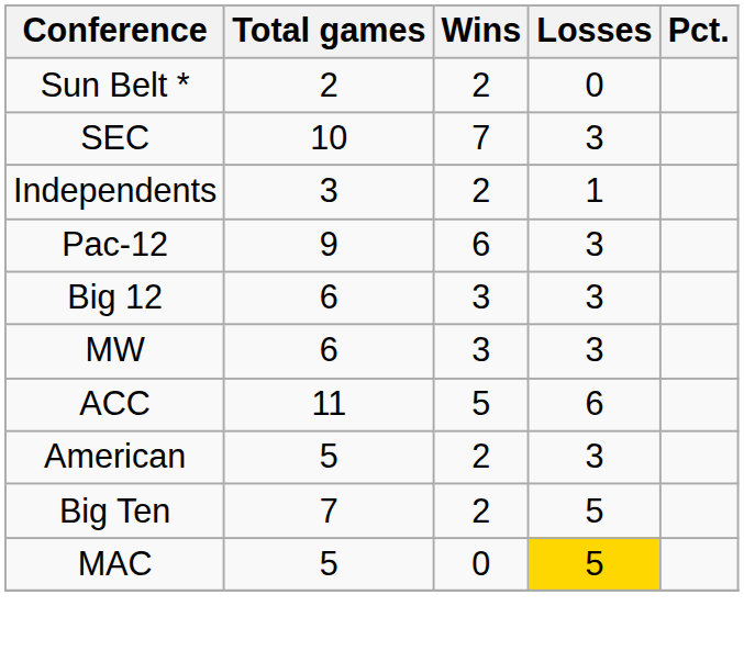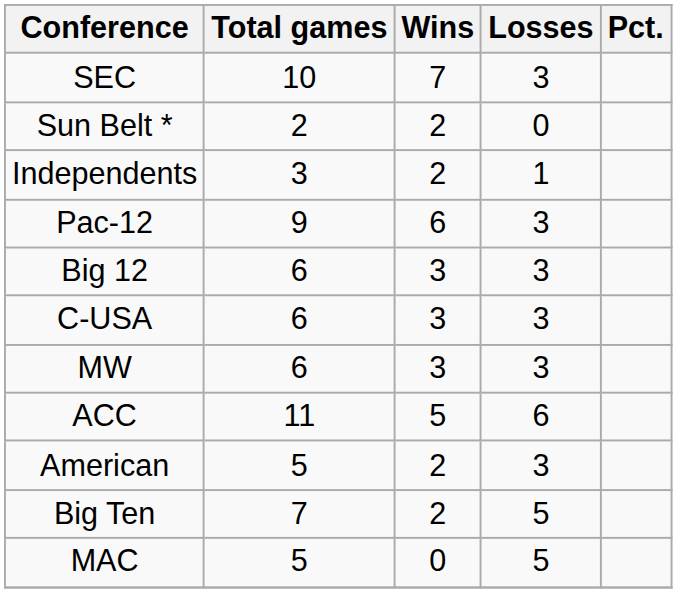 <table class="wikitable sortable">
 <tr>
 <th>Conference</th>
 <th>Total games</th>
 <th>Wins</th>
 <th>Losses</th>
 <th>Pct.</th>
 </tr>
 <tr align="center">
+<td>SEC</td>
+<td>10</td>
+<td>7</td>
+<td>3</td>
+<td></td>
+</tr>
+<tr align="center">
 <td>Sun Belt *</td>
 <td>2</td>
 <td>2</td>
 <td>0</td>
-<td></td>
-</tr>
-<tr align="center">
-<td>SEC</td>
-<td>10</td>
-<td>7</td>
-<td>3</td>
 <td></td>
 </tr>
 <tr align="center">
 <td>Independents</td>
 <td>3</td>
 <td>2</td>
 <td>1</td>
 <td></td>
 </tr>
 <tr align="center">
 <td>Pac-12</td>
 <td>9</td>
 <td>6</td>
 <td>3</td>
 <td></td>
 </tr>
 <tr align="center">
 <td>Big 12</td>
+<td>6</td>
+<td>3</td>
+<td>3</td>
+<td></td>
+</tr>
+<tr align="center">
+<td>C-USA</td>
 <td>6</td>
 <td>3</td>
 <td>3</td>
 <td></td>
 </tr>
 <tr align="center">
 <td>MW</td>
 <td>6</td>
 <td>3</td>
 <td>3</td>
 <td></td>
 </tr>
 <tr align="center">
 <td>ACC</td>
 <td>11</td>
 <td>5</td>
 <td>6</td>
 <td></td>
 </tr>
 <tr align="center">
 <td>American</td>
 <td>5</td>
 <td>2</td>
 <td>3</td>
 <td></td>
 </tr>
 <tr align="center">
 <td>Big Ten</td>
 <td>7</td>
 <td>2</td>
 <td>5</td>
 <td></td>
 </tr>
 <tr align="center">
 <td>MAC</td>
 <td>5</td>
 <td>0</td>
-<td style="background: gold;">5</td>
+<td>5</td>
 <td></td>
 </tr>
 <tr align="center">
 </tr>
 </table>
